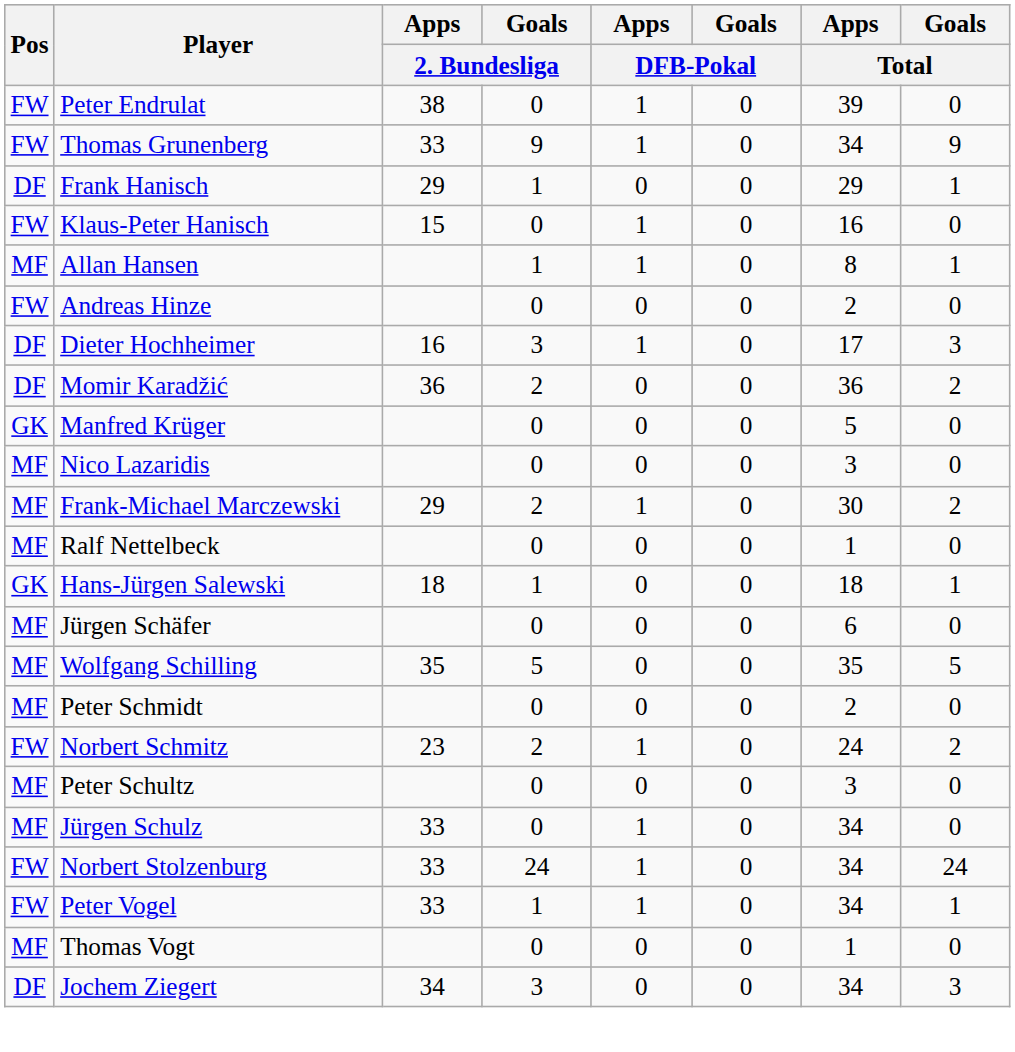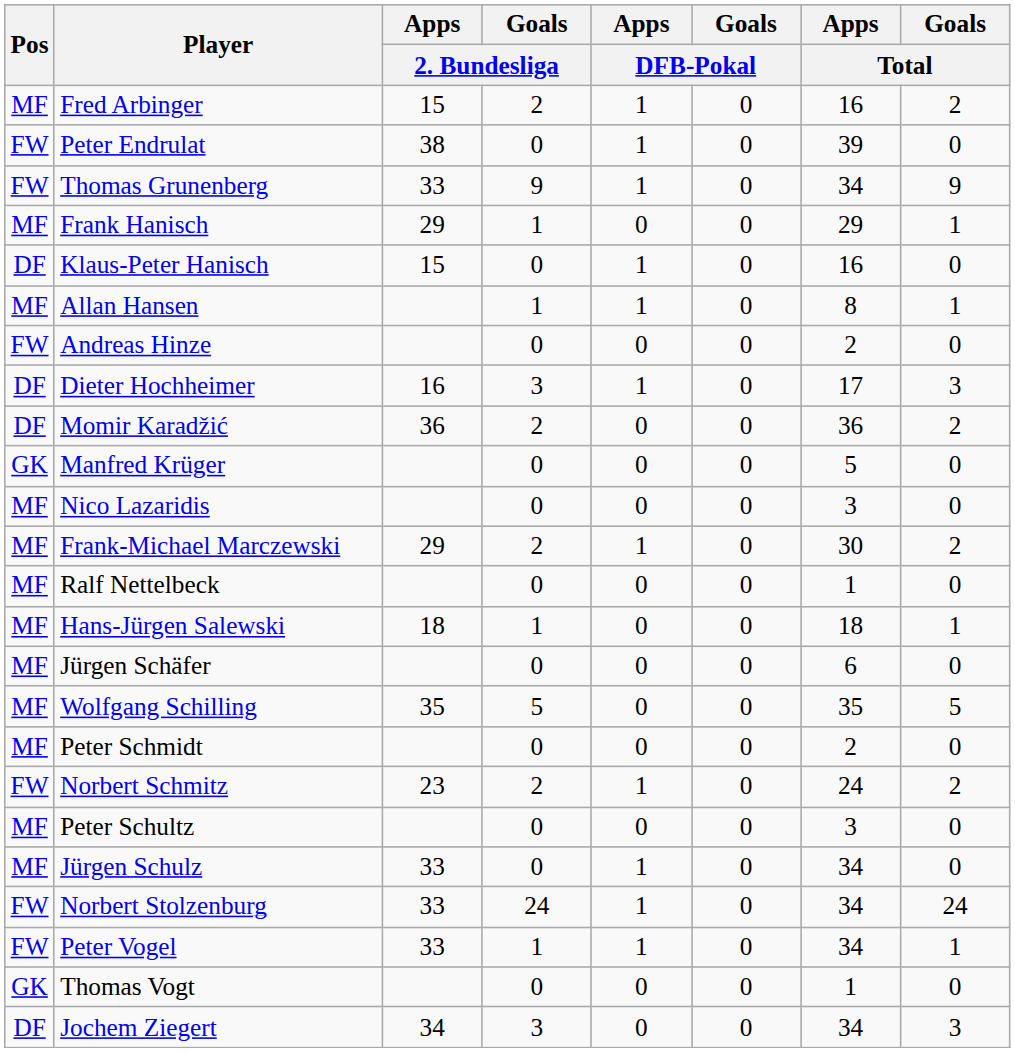 <table class="wikitable sortable" style="text-align:center">
 <tr>
 <th rowspan="2" class="unsortable">Pos</th>
 <th rowspan="2" class="unsortable" width="200">Player</th>
 <th>Apps</th>
 <th>Goals</th>
 <th>Apps</th>
 <th>Goals</th>
 <th>Apps</th>
 <th>Goals</th>
 </tr>
 <tr class="unsortable">
 <th colspan="2" width="125"><a href='#'>2. Bundesliga</a></th>
 <th colspan="2" width="125"><a href='#'>DFB-Pokal</a></th>
 <th colspan="2" width="125">Total</th>
+</tr>
+<tr>
+<td><a href='#'>MF</a></td>
+<td align="left"> <a href='#'>Fred Arbinger</a></td>
+<td>15</td>
+<td>2</td>
+<td>1</td>
+<td>0</td>
+<td>16</td>
+<td>2</td>
 </tr>
 <tr>
 <td><a href='#'>FW</a></td>
 <td align="left"> <a href='#'>Peter Endrulat</a></td>
 <td>38</td>
 <td>0</td>
 <td>1</td>
 <td>0</td>
 <td>39</td>
 <td>0</td>
 </tr>
 <tr>
 <td><a href='#'>FW</a></td>
 <td align="left"> <a href='#'>Thomas Grunenberg</a></td>
 <td>33</td>
 <td>9</td>
 <td>1</td>
 <td>0</td>
 <td>34</td>
 <td>9</td>
 </tr>
 <tr>
-<td><a href='#'>DF</a></td>
+<td><a href='#'>MF</a></td>
 <td align="left"> <a href='#'>Frank Hanisch</a></td>
 <td>29</td>
 <td>1</td>
 <td>0</td>
 <td>0</td>
 <td>29</td>
 <td>1</td>
 </tr>
 <tr>
-<td><a href='#'>FW</a></td>
+<td><a href='#'>DF</a></td>
 <td align="left"> <a href='#'>Klaus-Peter Hanisch</a></td>
 <td>15</td>
 <td>0</td>
 <td>1</td>
 <td>0</td>
 <td>16</td>
 <td>0</td>
 </tr>
 <tr>
 <td><a href='#'>MF</a></td>
 <td align="left"> <a href='#'>Allan Hansen</a></td>
 <td></td>
 <td>1</td>
 <td>1</td>
 <td>0</td>
 <td>8</td>
 <td>1</td>
 </tr>
 <tr>
 <td><a href='#'>FW</a></td>
 <td align="left"> <a href='#'>Andreas Hinze</a></td>
 <td></td>
 <td>0</td>
 <td>0</td>
 <td>0</td>
 <td>2</td>
 <td>0</td>
 </tr>
 <tr>
 <td><a href='#'>DF</a></td>
 <td align="left"> <a href='#'>Dieter Hochheimer</a></td>
 <td>16</td>
 <td>3</td>
 <td>1</td>
 <td>0</td>
 <td>17</td>
 <td>3</td>
 </tr>
 <tr>
 <td><a href='#'>DF</a></td>
 <td align="left"> <a href='#'>Momir Karadžić</a></td>
 <td>36</td>
 <td>2</td>
 <td>0</td>
 <td>0</td>
 <td>36</td>
 <td>2</td>
 </tr>
 <tr>
 <td><a href='#'>GK</a></td>
 <td align="left"> <a href='#'>Manfred Krüger</a></td>
 <td></td>
 <td>0</td>
 <td>0</td>
 <td>0</td>
 <td>5</td>
 <td>0</td>
 </tr>
 <tr>
 <td><a href='#'>MF</a></td>
 <td align="left"> <a href='#'>Nico Lazaridis</a></td>
 <td></td>
 <td>0</td>
 <td>0</td>
 <td>0</td>
 <td>3</td>
 <td>0</td>
 </tr>
 <tr>
 <td><a href='#'>MF</a></td>
 <td align="left"> <a href='#'>Frank-Michael Marczewski</a></td>
 <td>29</td>
 <td>2</td>
 <td>1</td>
 <td>0</td>
 <td>30</td>
 <td>2</td>
 </tr>
 <tr>
 <td><a href='#'>MF</a></td>
 <td align="left"> Ralf Nettelbeck</td>
 <td></td>
 <td>0</td>
 <td>0</td>
 <td>0</td>
 <td>1</td>
 <td>0</td>
 </tr>
 <tr>
-<td><a href='#'>GK</a></td>
+<td><a href='#'>MF</a></td>
 <td align="left"> <a href='#'>Hans-Jürgen Salewski</a></td>
 <td>18</td>
 <td>1</td>
 <td>0</td>
 <td>0</td>
 <td>18</td>
 <td>1</td>
 </tr>
 <tr>
 <td><a href='#'>MF</a></td>
 <td align="left"> Jürgen Schäfer</td>
 <td></td>
 <td>0</td>
 <td>0</td>
 <td>0</td>
 <td>6</td>
 <td>0</td>
 </tr>
 <tr>
 <td><a href='#'>MF</a></td>
 <td align="left"> <a href='#'>Wolfgang Schilling</a></td>
 <td>35</td>
 <td>5</td>
 <td>0</td>
 <td>0</td>
 <td>35</td>
 <td>5</td>
 </tr>
 <tr>
 <td><a href='#'>MF</a></td>
 <td align="left"> Peter Schmidt</td>
 <td></td>
 <td>0</td>
 <td>0</td>
 <td>0</td>
 <td>2</td>
 <td>0</td>
 </tr>
 <tr>
 <td><a href='#'>FW</a></td>
 <td align="left"> <a href='#'>Norbert Schmitz</a></td>
 <td>23</td>
 <td>2</td>
 <td>1</td>
 <td>0</td>
 <td>24</td>
 <td>2</td>
 </tr>
 <tr>
 <td><a href='#'>MF</a></td>
 <td align="left"> Peter Schultz</td>
 <td></td>
 <td>0</td>
 <td>0</td>
 <td>0</td>
 <td>3</td>
 <td>0</td>
 </tr>
 <tr>
 <td><a href='#'>MF</a></td>
 <td align="left"> <a href='#'>Jürgen Schulz</a></td>
 <td>33</td>
 <td>0</td>
 <td>1</td>
 <td>0</td>
 <td>34</td>
 <td>0</td>
 </tr>
 <tr>
 <td><a href='#'>FW</a></td>
 <td align="left"> <a href='#'>Norbert Stolzenburg</a></td>
 <td>33</td>
 <td>24</td>
 <td>1</td>
 <td>0</td>
 <td>34</td>
 <td>24</td>
 </tr>
 <tr>
 <td><a href='#'>FW</a></td>
 <td align="left"> <a href='#'>Peter Vogel</a></td>
 <td>33</td>
 <td>1</td>
 <td>1</td>
 <td>0</td>
 <td>34</td>
 <td>1</td>
 </tr>
 <tr>
-<td><a href='#'>MF</a></td>
+<td><a href='#'>GK</a></td>
 <td align="left"> Thomas Vogt</td>
 <td></td>
 <td>0</td>
 <td>0</td>
 <td>0</td>
 <td>1</td>
 <td>0</td>
 </tr>
 <tr>
 <td><a href='#'>DF</a></td>
 <td align="left"> <a href='#'>Jochem Ziegert</a></td>
 <td>34</td>
 <td>3</td>
 <td>0</td>
 <td>0</td>
 <td>34</td>
 <td>3</td>
 </tr>
 </table>
